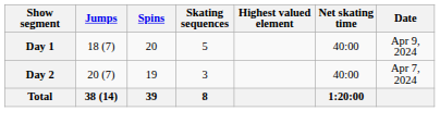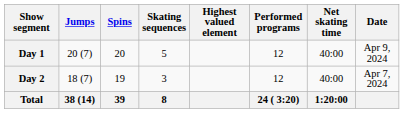 <table class="wikitable" style="text-align:center;">
 <tr style="line-height:1;">
 <th scope=col width=120px>Show segment</th>
 <th scope=col width=80px><a href='#'>Jumps</a></th>
 <th scope=col width=80px><a href='#'>Spins</a></th>
 <th scope=col width=80px>Skating sequences</th>
 <th scope=col width=150px>Highest valued element</th>
+<th scope=col width=100px>Performed programs</th>
 <th scope=col width=100px>Net skating time</th>
 <th scope=col width=100px>Date</th>
 </tr>
 <tr style="line-height:1;">
 <th scope=row>Day 1</th>
-<td>18 (7)</td>
+<td>20 (7)</td>
 <td>20</td>
 <td>5</td>
 <td></td>
+<td>12</td>
 <td>40:00</td>
 <td>Apr 9, 2024</td>
 </tr>
 <tr style="line-height:1;">
 <th scope=row>Day 2</th>
-<td>20 (7)</td>
+<td>18 (7)</td>
 <td>19</td>
 <td>3</td>
 <td></td>
+<td>12</td>
 <td>40:00</td>
 <td>Apr 7, 2024</td>
 </tr>
 <tr>
 <th scope=row>Total</th>
 <th>38 (14)</th>
 <th>39</th>
 <th>8</th>
 <th></th>
+<th>24 ( 3:20)</th>
 <th>1:20:00</th>
 <th></th>
 </tr>
 </table>
